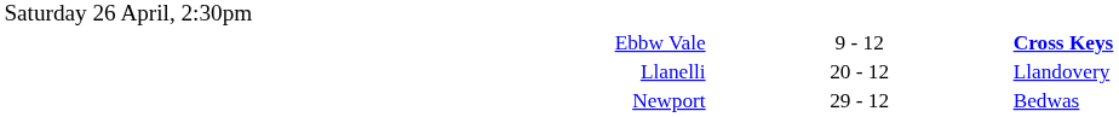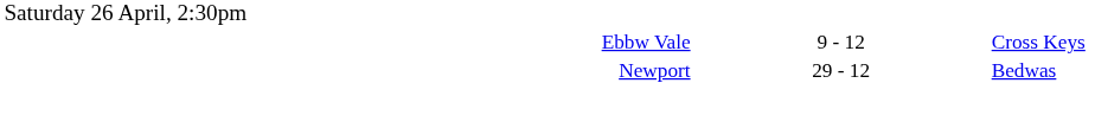 <table style="width:70%;" cellspacing="1">
 <tr>
 <th width=35%></th>
 <th width=15%></th>
 <th></th>
 </tr>
 <tr>
 <td>Saturday 26 April, 2:30pm</td>
 </tr>
 <tr style=font-size:90%>
 <td align=right><a href='#'>Ebbw Vale</a></td>
 <td align=center>9 - 12</td>
-<td><strong><a href='#'>Cross Keys</a></strong></td>
-</tr>
-<tr style=font-size:90%>
-<td align=right><a href='#'>Llanelli</a></td>
-<td align=center>20 - 12</td>
-<td><a href='#'>Llandovery</a></td>
+<td><a href='#'>Cross Keys</a></td>
 </tr>
 <tr style=font-size:90%>
 <td align=right><a href='#'>Newport</a></td>
 <td align=center>29 - 12</td>
 <td><a href='#'>Bedwas</a></td>
 </tr>
 </table>
